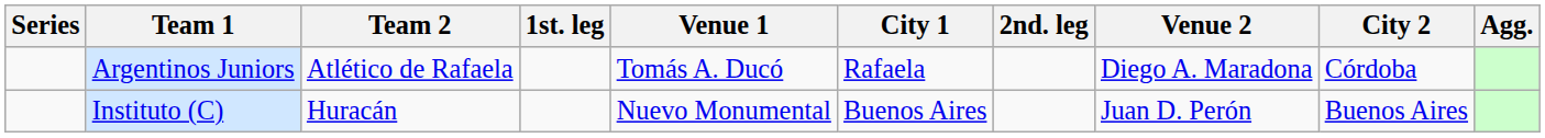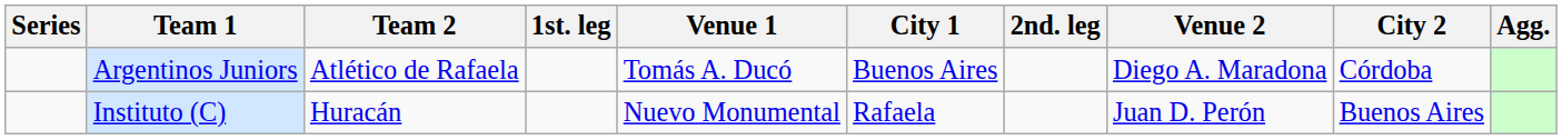 <table class=wikitable>
 <tr>
 <th>Series</th>
 <th>Team 1 </th>
 <th>Team 2 </th>
 <th>1st. leg</th>
 <th>Venue 1</th>
 <th>City 1</th>
 <th>2nd. leg</th>
 <th>Venue 2</th>
 <th>City 2</th>
 <th>Agg.</th>
 </tr>
 <tr>
 <td></td>
 <td bgcolor=#D0E7FF><a href='#'>Argentinos Juniors</a></td>
 <td><a href='#'>Atlético de Rafaela</a></td>
 <td></td>
 <td><a href='#'>Tomás A. Ducó</a></td>
-<td><a href='#'>Rafaela</a></td>
+<td><a href='#'>Buenos Aires</a></td>
 <td></td>
 <td><a href='#'>Diego A. Maradona</a></td>
 <td><a href='#'>Córdoba</a></td>
 <td bgcolor=#ccffcc></td>
 </tr>
 <tr>
 <td></td>
 <td bgcolor=#D0E7FF><a href='#'>Instituto (C)</a></td>
 <td><a href='#'>Huracán</a></td>
 <td></td>
 <td><a href='#'>Nuevo Monumental</a></td>
-<td><a href='#'>Buenos Aires</a></td>
+<td><a href='#'>Rafaela</a></td>
 <td></td>
 <td><a href='#'>Juan D. Perón</a></td>
 <td><a href='#'>Buenos Aires</a></td>
 <td bgcolor=#ccffcc></td>
 </tr>
 </table>
